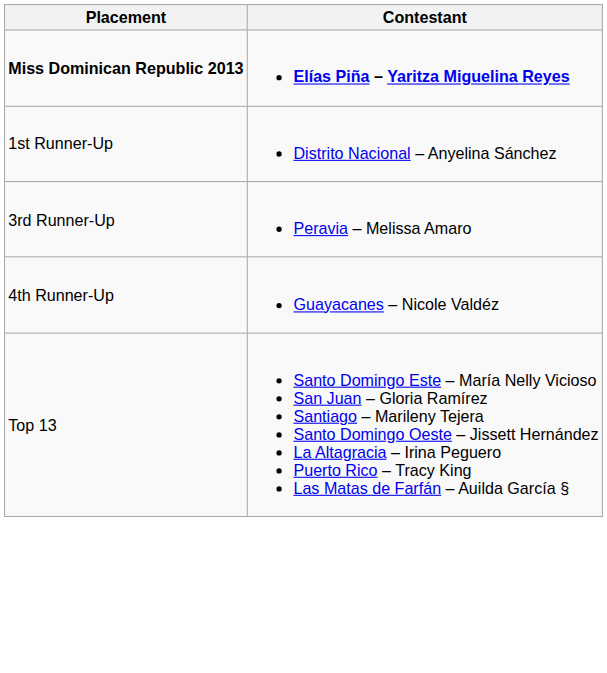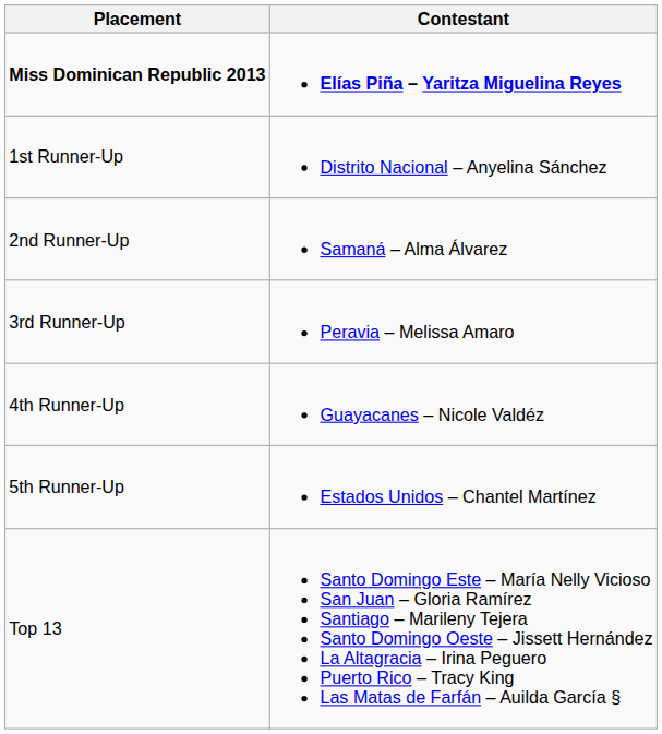 <table class="wikitable sortable" style="font-size: 95%;">
 <tr>
 <th>Placement</th>
 <th>Contestant</th>
 </tr>
 <tr>
 <td><strong>Miss Dominican Republic 2013</strong></td>
 <td><br><ul><li><strong><a href='#'>Elías Piña</a> – <a href='#'>Yaritza Miguelina Reyes</a></strong></li></ul></td>
 </tr>
 <tr>
 <td>1st Runner-Up</td>
 <td><br><ul><li><a href='#'>Distrito Nacional</a> – Anyelina Sánchez</li></ul></td>
 </tr>
 <tr>
+<td>2nd Runner-Up</td>
+<td><br><ul><li><a href='#'>Samaná</a> – Alma Álvarez</li></ul></td>
+</tr>
+<tr>
 <td>3rd Runner-Up</td>
 <td><br><ul><li><a href='#'>Peravia</a> – Melissa Amaro</li></ul></td>
 </tr>
 <tr>
 <td>4th Runner-Up</td>
 <td><br><ul><li><a href='#'>Guayacanes</a> – Nicole Valdéz</li></ul></td>
 </tr>
 <tr>
+<td>5th Runner-Up</td>
+<td><br><ul><li><a href='#'>Estados Unidos</a> – Chantel  Martínez</li></ul></td>
+</tr>
+<tr>
 <td>Top 13</td>
 <td><br><ul><li><a href='#'>Santo Domingo Este</a> – María Nelly Vicioso</li><li><a href='#'>San Juan</a> – Gloria Ramírez</li><li><a href='#'>Santiago</a> – Marileny Tejera</li><li><a href='#'>Santo Domingo Oeste</a> –  Jissett Hernández</li><li><a href='#'>La Altagracia</a> – Irina Peguero</li><li><a href='#'>Puerto Rico</a> – Tracy King</li><li><a href='#'>Las Matas de Farfán</a> – Auilda García §</li></ul></td>
 </tr>
 </table>
